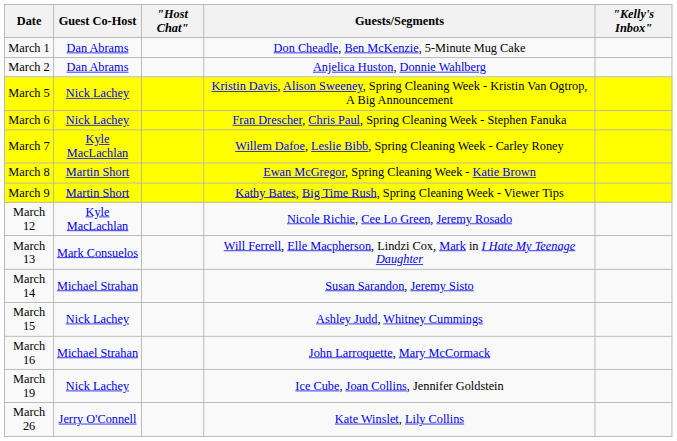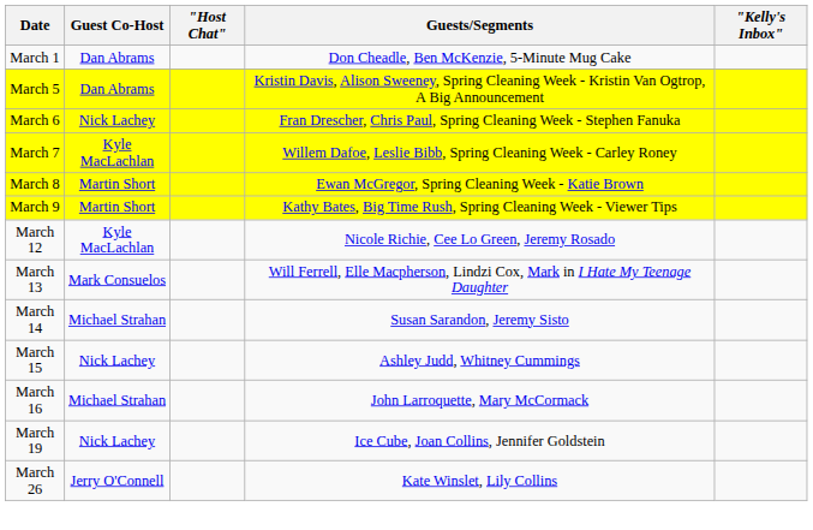 <table class="wikitable sortable" style="text-align:center;">
 <tr>
 <th>Date</th>
 <th>Guest Co-Host</th>
 <th><em>"Host Chat"</em></th>
 <th>Guests/Segments</th>
 <th><em>"Kelly's Inbox"</em></th>
 </tr>
 <tr>
 <td>March 1</td>
 <td><a href='#'>Dan Abrams</a></td>
 <td></td>
 <td><a href='#'>Don Cheadle</a>, <a href='#'>Ben McKenzie</a>, 5-Minute Mug Cake</td>
 <td></td>
 </tr>
-<tr>
-<td>March 2</td>
-<td><a href='#'>Dan Abrams</a></td>
-<td></td>
-<td><a href='#'>Anjelica Huston</a>, <a href='#'>Donnie Wahlberg</a></td>
-<td></td>
-</tr>
 <tr style="background:yellow;">
 <td>March 5</td>
-<td><a href='#'>Nick Lachey</a></td>
+<td><a href='#'>Dan Abrams</a></td>
 <td></td>
 <td><a href='#'>Kristin Davis</a>, <a href='#'>Alison Sweeney</a>, Spring Cleaning Week - Kristin Van Ogtrop, A Big Announcement</td>
 <td></td>
 </tr>
 <tr style="background:yellow;">
 <td>March 6</td>
 <td><a href='#'>Nick Lachey</a></td>
 <td></td>
 <td><a href='#'>Fran Drescher</a>, <a href='#'>Chris Paul</a>, Spring Cleaning Week - Stephen Fanuka</td>
 <td></td>
 </tr>
 <tr style="background:yellow;">
 <td>March 7</td>
 <td><a href='#'>Kyle MacLachlan</a></td>
 <td></td>
 <td><a href='#'>Willem Dafoe</a>, <a href='#'>Leslie Bibb</a>, Spring Cleaning Week - Carley Roney</td>
 <td></td>
 </tr>
 <tr style="background:yellow;">
 <td>March 8</td>
 <td><a href='#'>Martin Short</a></td>
 <td></td>
 <td><a href='#'>Ewan McGregor</a>, Spring Cleaning Week - <a href='#'>Katie Brown</a></td>
 <td></td>
 </tr>
 <tr style="background:yellow;">
 <td>March 9</td>
 <td><a href='#'>Martin Short</a></td>
 <td></td>
 <td><a href='#'>Kathy Bates</a>, <a href='#'>Big Time Rush</a>, Spring Cleaning Week - Viewer Tips</td>
 <td></td>
 </tr>
 <tr>
 <td>March 12</td>
 <td><a href='#'>Kyle MacLachlan</a></td>
 <td></td>
 <td><a href='#'>Nicole Richie</a>, <a href='#'>Cee Lo Green</a>, <a href='#'>Jeremy Rosado</a></td>
 <td></td>
 </tr>
 <tr>
 <td>March 13</td>
 <td><a href='#'>Mark Consuelos</a></td>
 <td></td>
 <td><a href='#'>Will Ferrell</a>, <a href='#'>Elle Macpherson</a>, Lindzi Cox, <a href='#'>Mark</a> in <em><a href='#'>I Hate My Teenage Daughter</a></em></td>
 <td></td>
 </tr>
 <tr>
 <td>March 14</td>
 <td><a href='#'>Michael Strahan</a></td>
 <td></td>
 <td><a href='#'>Susan Sarandon</a>, <a href='#'>Jeremy Sisto</a></td>
 <td></td>
 </tr>
 <tr>
 <td>March 15</td>
 <td><a href='#'>Nick Lachey</a></td>
 <td></td>
 <td><a href='#'>Ashley Judd</a>, <a href='#'>Whitney Cummings</a></td>
 <td></td>
 </tr>
 <tr>
 <td>March 16</td>
 <td><a href='#'>Michael Strahan</a></td>
 <td></td>
 <td><a href='#'>John Larroquette</a>, <a href='#'>Mary McCormack</a></td>
 <td></td>
 </tr>
 <tr>
 <td>March 19</td>
 <td><a href='#'>Nick Lachey</a></td>
 <td></td>
 <td><a href='#'>Ice Cube</a>, <a href='#'>Joan Collins</a>, Jennifer Goldstein</td>
 <td></td>
 </tr>
 <tr>
 <td>March 26</td>
 <td><a href='#'>Jerry O'Connell</a></td>
 <td></td>
 <td><a href='#'>Kate Winslet</a>, <a href='#'>Lily Collins</a></td>
 <td></td>
 </tr>
 </table>
